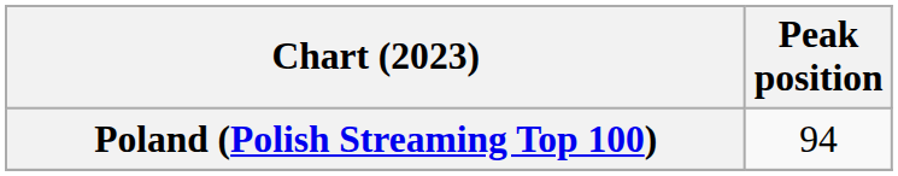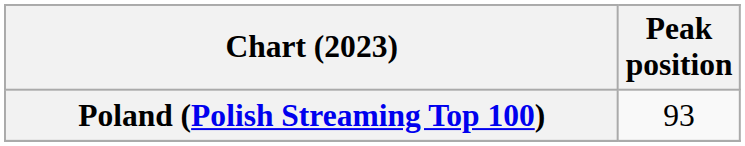 <table class="wikitable sortable plainrowheaders" style="text-align:center;">
 <tr>
 <th scope="col" style="width:19em">Chart (2023)</th>
 <th scope="col">Peak<br> position</th>
 </tr>
 <tr>
 <th scope="row">Poland (<a href='#'>Polish Streaming Top 100</a>)</th>
-<td>94</td>
+<td>93</td>
 </tr>
 <tr>
 </tr>
 </table>
